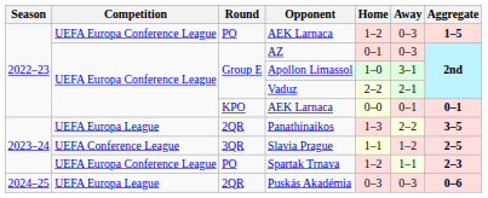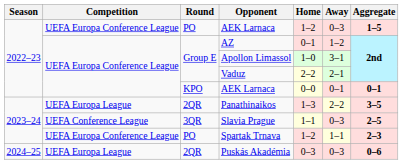 <table class="wikitable">
 <tr>
 <th>Season</th>
 <th>Competition</th>
 <th>Round</th>
 <th>Opponent</th>
 <th>Home</th>
 <th>Away</th>
 <th>Aggregate</th>
 </tr>
 <tr>
 <td rowspan="5"><a href='#'>2022–23</a></td>
 <td><a href='#'>UEFA Europa Conference League</a></td>
 <td><a href='#'>PO</a></td>
 <td> <a href='#'>AEK Larnaca</a></td>
 <td style="text-align:center; background:#fdd;">1–2</td>
 <td style="text-align:center; background:#fdd;">0–3</td>
 <td bgcolor="ffdddd" align="center"><strong>1–5</strong></td>
 </tr>
 <tr>
 <td rowspan="4"><a href='#'>UEFA Europa Conference League</a></td>
 <td rowspan="3"><a href='#'>Group E</a></td>
 <td> <a href='#'>AZ</a></td>
 <td style="text-align:center; background:#fdd;">0–1</td>
-<td style="text-align:center; background:#fdd;">0–3</td>
+<td style="text-align:center; background:#fdd;">1–2</td>
 <td bgcolor="bbf3ff" rowspan="3" align=center><strong>2nd</strong></td>
 </tr>
 <tr>
 <td> <a href='#'>Apollon Limassol</a></td>
 <td style="text-align:center; background:#ddffdd;">1–0</td>
 <td style="text-align:center; background:#ddffdd;">3–1</td>
 </tr>
 <tr>
 <td> <a href='#'>Vaduz</a></td>
 <td style="text-align:center; background:#ffffdd">2–2</td>
 <td style="text-align:center; background:#ddffdd;">2–1</td>
 </tr>
 <tr>
 <td><a href='#'>KPO</a></td>
 <td> <a href='#'>AEK Larnaca</a></td>
 <td style="text-align:center; background:#ffffdd">0–0</td>
 <td style="text-align:center; background:#fdd;">0–1</td>
 <td bgcolor="ffdddd" align=center><strong>0–1</strong></td>
 </tr>
 <tr>
 <td rowspan="3"><a href='#'>2023–24</a></td>
 <td><a href='#'>UEFA Europa League</a></td>
 <td><a href='#'>2QR</a></td>
 <td> <a href='#'>Panathinaikos</a></td>
 <td style="text-align:center; background:#fdd;">1–3</td>
 <td style="text-align:center; background:#ffffdd">2–2</td>
 <td bgcolor="ffdddd" align=center><strong>3–5</strong></td>
 </tr>
 <tr>
 <td><a href='#'>UEFA Conference League</a></td>
 <td><a href='#'>3QR</a></td>
 <td> <a href='#'>Slavia Prague</a></td>
 <td style="text-align:center; background:#ffffdd">1–1</td>
-<td style="text-align:center; background:#fdd;">1–2</td>
+<td style="text-align:center; background:#fdd;">0–3</td>
 <td bgcolor="ffdddd" align=center><strong>2–5</strong></td>
 </tr>
 <tr>
 <td><a href='#'>UEFA Europa Conference League</a></td>
 <td><a href='#'>PO</a></td>
 <td> <a href='#'>Spartak Trnava</a></td>
 <td style="text-align:center; background:#fdd;">1–2 </td>
 <td style="text-align:center; background:#ffffdd">1–1</td>
 <td bgcolor="ffdddd" align=center><strong>2–3</strong></td>
 </tr>
 <tr>
 <td><a href='#'>2024–25</a></td>
 <td><a href='#'>UEFA Europa League</a></td>
 <td><a href='#'>2QR</a></td>
 <td> <a href='#'>Puskás Akadémia</a></td>
 <td style="text-align:center; background:#fdd;">0–3 </td>
 <td style="text-align:center; background:#fdd;">0–3 </td>
 <td bgcolor="ffdddd" align=center><strong>0–6</strong></td>
 </tr>
 </table>
